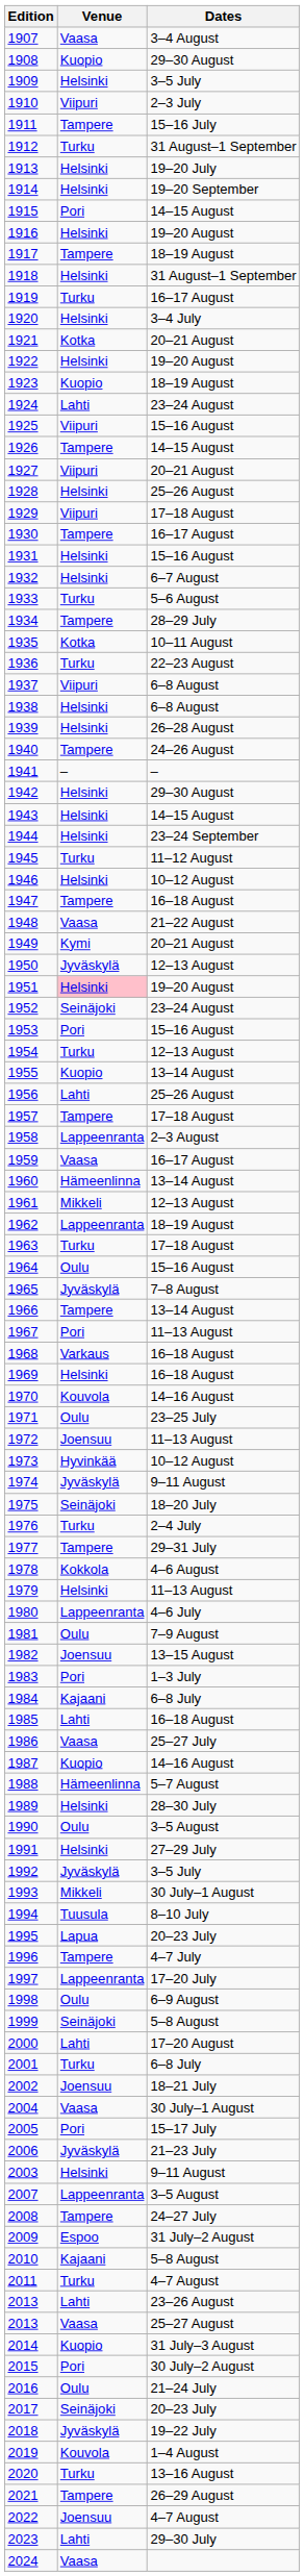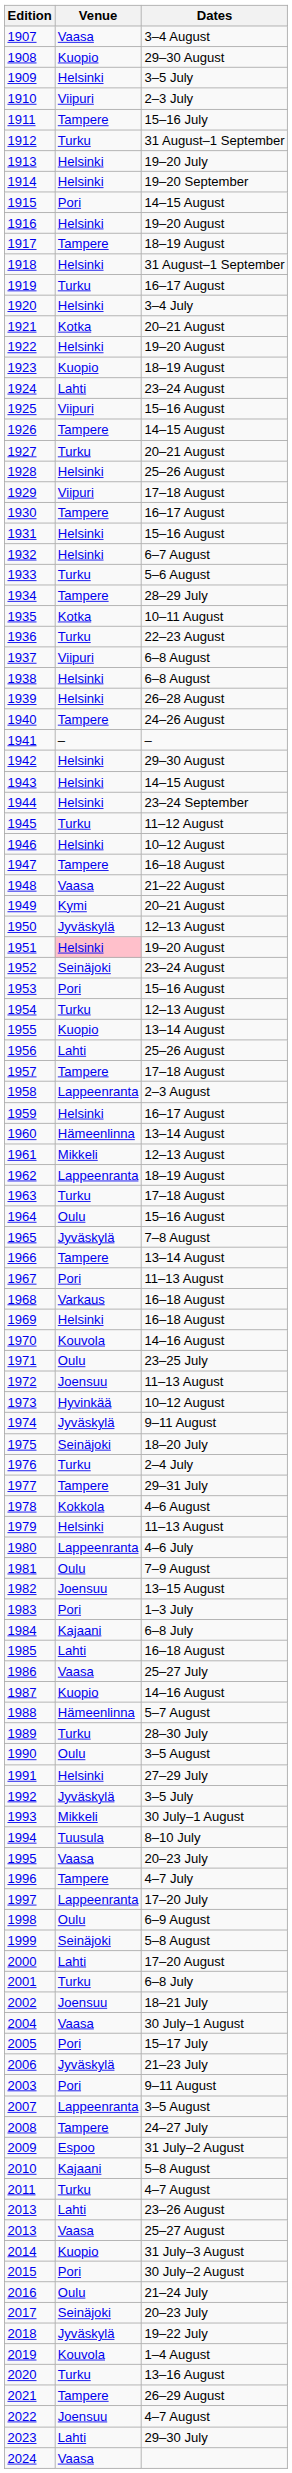 <table class="wikitable sortable" style="font-size:95%; float:left; margin-right:1em;">
 <tr>
 <th>Edition</th>
 <th>Venue</th>
 <th>Dates</th>
 </tr>
 <tr>
 <td><a href='#'>1907</a></td>
 <td><a href='#'>Vaasa</a></td>
 <td>3–4 August</td>
 </tr>
 <tr>
 <td><a href='#'>1908</a></td>
 <td><a href='#'>Kuopio</a></td>
 <td>29–30 August</td>
 </tr>
 <tr>
 <td><a href='#'>1909</a></td>
 <td><a href='#'>Helsinki</a></td>
 <td>3–5 July</td>
 </tr>
 <tr>
 <td><a href='#'>1910</a></td>
 <td><a href='#'>Viipuri</a></td>
 <td>2–3 July</td>
 </tr>
 <tr>
 <td><a href='#'>1911</a></td>
 <td><a href='#'>Tampere</a></td>
 <td>15–16 July</td>
 </tr>
 <tr>
 <td><a href='#'>1912</a></td>
 <td><a href='#'>Turku</a></td>
 <td>31 August–1 September</td>
 </tr>
 <tr>
 <td><a href='#'>1913</a></td>
 <td><a href='#'>Helsinki</a></td>
 <td>19–20 July</td>
 </tr>
 <tr>
 <td><a href='#'>1914</a></td>
 <td><a href='#'>Helsinki</a></td>
 <td>19–20 September</td>
 </tr>
 <tr>
 <td><a href='#'>1915</a></td>
 <td><a href='#'>Pori</a></td>
 <td>14–15 August</td>
 </tr>
 <tr>
 <td><a href='#'>1916</a></td>
 <td><a href='#'>Helsinki</a></td>
 <td>19–20 August</td>
 </tr>
 <tr>
 <td><a href='#'>1917</a></td>
 <td><a href='#'>Tampere</a></td>
 <td>18–19 August</td>
 </tr>
 <tr>
 <td><a href='#'>1918</a></td>
 <td><a href='#'>Helsinki</a></td>
 <td>31 August–1 September</td>
 </tr>
 <tr>
 <td><a href='#'>1919</a></td>
 <td><a href='#'>Turku</a></td>
 <td>16–17 August</td>
 </tr>
 <tr>
 <td><a href='#'>1920</a></td>
 <td><a href='#'>Helsinki</a></td>
 <td>3–4 July</td>
 </tr>
 <tr>
 <td><a href='#'>1921</a></td>
 <td><a href='#'>Kotka</a></td>
 <td>20–21 August</td>
 </tr>
 <tr>
 <td><a href='#'>1922</a></td>
 <td><a href='#'>Helsinki</a></td>
 <td>19–20 August</td>
 </tr>
 <tr>
 <td><a href='#'>1923</a></td>
 <td><a href='#'>Kuopio</a></td>
 <td>18–19 August</td>
 </tr>
 <tr>
 <td><a href='#'>1924</a></td>
 <td><a href='#'>Lahti</a></td>
 <td>23–24 August</td>
 </tr>
 <tr>
 <td><a href='#'>1925</a></td>
 <td><a href='#'>Viipuri</a></td>
 <td>15–16 August</td>
 </tr>
 <tr>
 <td><a href='#'>1926</a></td>
 <td><a href='#'>Tampere</a></td>
 <td>14–15 August</td>
 </tr>
 <tr>
 <td><a href='#'>1927</a></td>
-<td><a href='#'>Viipuri</a></td>
+<td><a href='#'>Turku</a></td>
 <td>20–21 August</td>
 </tr>
 <tr>
 <td><a href='#'>1928</a></td>
 <td><a href='#'>Helsinki</a></td>
 <td>25–26 August</td>
 </tr>
 <tr>
 <td><a href='#'>1929</a></td>
 <td><a href='#'>Viipuri</a></td>
 <td>17–18 August</td>
 </tr>
 <tr>
 <td><a href='#'>1930</a></td>
 <td><a href='#'>Tampere</a></td>
 <td>16–17 August</td>
 </tr>
 <tr>
 <td><a href='#'>1931</a></td>
 <td><a href='#'>Helsinki</a></td>
 <td>15–16 August</td>
 </tr>
 <tr>
 <td><a href='#'>1932</a></td>
 <td><a href='#'>Helsinki</a></td>
 <td>6–7 August</td>
 </tr>
 <tr>
 <td><a href='#'>1933</a></td>
 <td><a href='#'>Turku</a></td>
 <td>5–6 August</td>
 </tr>
 <tr>
 <td><a href='#'>1934</a></td>
 <td><a href='#'>Tampere</a></td>
 <td>28–29 July</td>
 </tr>
 <tr>
 <td><a href='#'>1935</a></td>
 <td><a href='#'>Kotka</a></td>
 <td>10–11 August</td>
 </tr>
 <tr>
 <td><a href='#'>1936</a></td>
 <td><a href='#'>Turku</a></td>
 <td>22–23 August</td>
 </tr>
 <tr>
 <td><a href='#'>1937</a></td>
 <td><a href='#'>Viipuri</a></td>
 <td>6–8 August</td>
 </tr>
 <tr>
 <td><a href='#'>1938</a></td>
 <td><a href='#'>Helsinki</a></td>
 <td>6–8 August</td>
 </tr>
 <tr>
 <td><a href='#'>1939</a></td>
 <td><a href='#'>Helsinki</a></td>
 <td>26–28 August</td>
 </tr>
 <tr>
 <td><a href='#'>1940</a></td>
 <td><a href='#'>Tampere</a></td>
 <td>24–26 August</td>
 </tr>
 <tr>
 <td><a href='#'>1941</a></td>
 <td>–</td>
 <td>–</td>
 </tr>
 <tr>
 <td><a href='#'>1942</a></td>
 <td><a href='#'>Helsinki</a></td>
 <td>29–30 August</td>
 </tr>
 <tr>
 <td><a href='#'>1943</a></td>
 <td><a href='#'>Helsinki</a></td>
 <td>14–15 August</td>
 </tr>
 <tr>
 <td><a href='#'>1944</a></td>
 <td><a href='#'>Helsinki</a></td>
 <td>23–24 September</td>
 </tr>
 <tr>
 <td><a href='#'>1945</a></td>
 <td><a href='#'>Turku</a></td>
 <td>11–12 August</td>
 </tr>
 <tr>
 <td><a href='#'>1946</a></td>
 <td><a href='#'>Helsinki</a></td>
 <td>10–12 August</td>
 </tr>
 <tr>
 <td><a href='#'>1947</a></td>
 <td><a href='#'>Tampere</a></td>
 <td>16–18 August</td>
 </tr>
 <tr>
 <td><a href='#'>1948</a></td>
 <td><a href='#'>Vaasa</a></td>
 <td>21–22 August</td>
 </tr>
 <tr>
 <td><a href='#'>1949</a></td>
 <td><a href='#'>Kymi</a></td>
 <td>20–21 August</td>
 </tr>
 <tr>
 <td><a href='#'>1950</a></td>
 <td><a href='#'>Jyväskylä</a></td>
 <td>12–13 August</td>
 </tr>
 <tr>
 <td><a href='#'>1951</a></td>
 <td style="background: pink;"><a href='#'>Helsinki</a></td>
 <td>19–20 August</td>
 </tr>
 <tr>
 <td><a href='#'>1952</a></td>
 <td><a href='#'>Seinäjoki</a></td>
 <td>23–24 August</td>
 </tr>
 <tr>
 <td><a href='#'>1953</a></td>
 <td><a href='#'>Pori</a></td>
 <td>15–16 August</td>
 </tr>
 <tr>
 <td><a href='#'>1954</a></td>
 <td><a href='#'>Turku</a></td>
 <td>12–13 August</td>
 </tr>
 <tr>
 <td><a href='#'>1955</a></td>
 <td><a href='#'>Kuopio</a></td>
 <td>13–14 August</td>
 </tr>
 <tr>
 <td><a href='#'>1956</a></td>
 <td><a href='#'>Lahti</a></td>
 <td>25–26 August</td>
 </tr>
 <tr>
 <td><a href='#'>1957</a></td>
 <td><a href='#'>Tampere</a></td>
 <td>17–18 August</td>
 </tr>
 <tr>
 <td><a href='#'>1958</a></td>
 <td><a href='#'>Lappeenranta</a></td>
 <td>2–3 August</td>
 </tr>
 <tr>
 <td><a href='#'>1959</a></td>
-<td><a href='#'>Vaasa</a></td>
+<td><a href='#'>Helsinki</a></td>
 <td>16–17 August</td>
 </tr>
 <tr>
 <td><a href='#'>1960</a></td>
 <td><a href='#'>Hämeenlinna</a></td>
 <td>13–14 August</td>
 </tr>
 <tr>
 <td><a href='#'>1961</a></td>
 <td><a href='#'>Mikkeli</a></td>
 <td>12–13 August</td>
 </tr>
 <tr>
 <td><a href='#'>1962</a></td>
 <td><a href='#'>Lappeenranta</a></td>
 <td>18–19 August</td>
 </tr>
 <tr>
 <td><a href='#'>1963</a></td>
 <td><a href='#'>Turku</a></td>
 <td>17–18 August</td>
 </tr>
 <tr>
 <td><a href='#'>1964</a></td>
 <td><a href='#'>Oulu</a></td>
 <td>15–16 August</td>
 </tr>
 <tr>
 <td><a href='#'>1965</a></td>
 <td><a href='#'>Jyväskylä</a></td>
 <td>7–8 August</td>
 </tr>
 <tr>
 <td><a href='#'>1966</a></td>
 <td><a href='#'>Tampere</a></td>
 <td>13–14 August</td>
 </tr>
 <tr>
 <td><a href='#'>1967</a></td>
 <td><a href='#'>Pori</a></td>
 <td>11–13 August</td>
 </tr>
 <tr>
 <td><a href='#'>1968</a></td>
 <td><a href='#'>Varkaus</a></td>
 <td>16–18 August</td>
 </tr>
 <tr>
 <td><a href='#'>1969</a></td>
 <td><a href='#'>Helsinki</a></td>
 <td>16–18 August</td>
 </tr>
 <tr>
 <td><a href='#'>1970</a></td>
 <td><a href='#'>Kouvola</a></td>
 <td>14–16 August</td>
 </tr>
 <tr>
 <td><a href='#'>1971</a></td>
 <td><a href='#'>Oulu</a></td>
 <td>23–25 July</td>
 </tr>
 <tr>
 <td><a href='#'>1972</a></td>
 <td><a href='#'>Joensuu</a></td>
 <td>11–13 August</td>
 </tr>
 <tr>
 <td><a href='#'>1973</a></td>
 <td><a href='#'>Hyvinkää</a></td>
 <td>10–12 August</td>
 </tr>
 <tr>
 <td><a href='#'>1974</a></td>
 <td><a href='#'>Jyväskylä</a></td>
 <td>9–11 August</td>
 </tr>
 <tr>
 <td><a href='#'>1975</a></td>
 <td><a href='#'>Seinäjoki</a></td>
 <td>18–20 July</td>
 </tr>
 <tr>
 <td><a href='#'>1976</a></td>
 <td><a href='#'>Turku</a></td>
 <td>2–4 July</td>
 </tr>
 <tr>
 <td><a href='#'>1977</a></td>
 <td><a href='#'>Tampere</a></td>
 <td>29–31 July</td>
 </tr>
 <tr>
 <td><a href='#'>1978</a></td>
 <td><a href='#'>Kokkola</a></td>
 <td>4–6 August</td>
 </tr>
 <tr>
 <td><a href='#'>1979</a></td>
 <td><a href='#'>Helsinki</a></td>
 <td>11–13 August</td>
 </tr>
 <tr>
 <td><a href='#'>1980</a></td>
 <td><a href='#'>Lappeenranta</a></td>
 <td>4–6 July</td>
 </tr>
 <tr>
 <td><a href='#'>1981</a></td>
 <td><a href='#'>Oulu</a></td>
 <td>7–9 August</td>
 </tr>
 <tr>
 <td><a href='#'>1982</a></td>
 <td><a href='#'>Joensuu</a></td>
 <td>13–15 August</td>
 </tr>
 <tr>
 <td><a href='#'>1983</a></td>
 <td><a href='#'>Pori</a></td>
 <td>1–3 July</td>
 </tr>
 <tr>
 <td><a href='#'>1984</a></td>
 <td><a href='#'>Kajaani</a></td>
 <td>6–8 July</td>
 </tr>
 <tr>
 <td><a href='#'>1985</a></td>
 <td><a href='#'>Lahti</a></td>
 <td>16–18 August</td>
 </tr>
 <tr>
 <td><a href='#'>1986</a></td>
 <td><a href='#'>Vaasa</a></td>
 <td>25–27 July</td>
 </tr>
 <tr>
 <td><a href='#'>1987</a></td>
 <td><a href='#'>Kuopio</a></td>
 <td>14–16 August</td>
 </tr>
 <tr>
 <td><a href='#'>1988</a></td>
 <td><a href='#'>Hämeenlinna</a></td>
 <td>5–7 August</td>
 </tr>
 <tr>
 <td><a href='#'>1989</a></td>
-<td><a href='#'>Helsinki</a></td>
+<td><a href='#'>Turku</a></td>
 <td>28–30 July</td>
 </tr>
 <tr>
 <td><a href='#'>1990</a></td>
 <td><a href='#'>Oulu</a></td>
 <td>3–5 August</td>
 </tr>
 <tr>
 <td><a href='#'>1991</a></td>
 <td><a href='#'>Helsinki</a></td>
 <td>27–29 July</td>
 </tr>
 <tr>
 <td><a href='#'>1992</a></td>
 <td><a href='#'>Jyväskylä</a></td>
 <td>3–5 July</td>
 </tr>
 <tr>
 <td><a href='#'>1993</a></td>
 <td><a href='#'>Mikkeli</a></td>
 <td>30 July–1 August</td>
 </tr>
 <tr>
 <td><a href='#'>1994</a></td>
 <td><a href='#'>Tuusula</a></td>
 <td>8–10 July</td>
 </tr>
 <tr>
 <td><a href='#'>1995</a></td>
-<td><a href='#'>Lapua</a></td>
+<td><a href='#'>Vaasa</a></td>
 <td>20–23 July</td>
 </tr>
 <tr>
 <td><a href='#'>1996</a></td>
 <td><a href='#'>Tampere</a></td>
 <td>4–7 July</td>
 </tr>
 <tr>
 <td><a href='#'>1997</a></td>
 <td><a href='#'>Lappeenranta</a></td>
 <td>17–20 July</td>
 </tr>
 <tr>
 <td><a href='#'>1998</a></td>
 <td><a href='#'>Oulu</a></td>
 <td>6–9 August</td>
 </tr>
 <tr>
 <td><a href='#'>1999</a></td>
 <td><a href='#'>Seinäjoki</a></td>
 <td>5–8 August</td>
 </tr>
 <tr>
 <td><a href='#'>2000</a></td>
 <td><a href='#'>Lahti</a></td>
 <td>17–20 August</td>
 </tr>
 <tr>
 <td><a href='#'>2001</a></td>
 <td><a href='#'>Turku</a></td>
 <td>6–8 July</td>
 </tr>
 <tr>
 <td><a href='#'>2002</a></td>
 <td><a href='#'>Joensuu</a></td>
 <td>18–21 July</td>
 </tr>
 <tr>
 <td><a href='#'>2004</a></td>
 <td><a href='#'>Vaasa</a></td>
 <td>30 July–1 August</td>
 </tr>
 <tr>
 <td><a href='#'>2005</a></td>
 <td><a href='#'>Pori</a></td>
 <td>15–17 July</td>
 </tr>
 <tr>
 <td><a href='#'>2006</a></td>
 <td><a href='#'>Jyväskylä</a></td>
 <td>21–23 July</td>
 </tr>
 <tr>
 <td><a href='#'>2003</a></td>
-<td><a href='#'>Helsinki</a></td>
+<td><a href='#'>Pori</a></td>
 <td>9–11 August</td>
 </tr>
 <tr>
 <td><a href='#'>2007</a></td>
 <td><a href='#'>Lappeenranta</a></td>
 <td>3–5 August</td>
 </tr>
 <tr>
 <td><a href='#'>2008</a></td>
 <td><a href='#'>Tampere</a></td>
 <td>24–27 July</td>
 </tr>
 <tr>
 <td><a href='#'>2009</a></td>
 <td><a href='#'>Espoo</a></td>
 <td>31 July–2 August</td>
 </tr>
 <tr>
 <td><a href='#'>2010</a></td>
 <td><a href='#'>Kajaani</a></td>
 <td>5–8 August</td>
 </tr>
 <tr>
 <td><a href='#'>2011</a></td>
 <td><a href='#'>Turku</a></td>
 <td>4–7 August</td>
 </tr>
 <tr>
 <td><a href='#'>2013</a></td>
 <td><a href='#'>Lahti</a></td>
 <td>23–26 August</td>
 </tr>
 <tr>
 <td><a href='#'>2013</a></td>
 <td><a href='#'>Vaasa</a></td>
 <td>25–27 August</td>
 </tr>
 <tr>
 <td><a href='#'>2014</a></td>
 <td><a href='#'>Kuopio</a></td>
 <td>31 July–3 August</td>
 </tr>
 <tr>
 <td><a href='#'>2015</a></td>
 <td><a href='#'>Pori</a></td>
 <td>30 July–2 August</td>
 </tr>
 <tr>
 <td><a href='#'>2016</a></td>
 <td><a href='#'>Oulu</a></td>
 <td>21–24 July</td>
 </tr>
 <tr>
 <td><a href='#'>2017</a></td>
 <td><a href='#'>Seinäjoki</a></td>
 <td>20–23 July</td>
 </tr>
 <tr>
 <td><a href='#'>2018</a></td>
 <td><a href='#'>Jyväskylä</a></td>
 <td>19–22 July</td>
 </tr>
 <tr>
 <td><a href='#'>2019</a></td>
 <td><a href='#'>Kouvola</a></td>
 <td>1–4 August</td>
 </tr>
 <tr>
 <td><a href='#'>2020</a></td>
 <td><a href='#'>Turku</a></td>
 <td>13–16 August</td>
 </tr>
 <tr>
 <td><a href='#'>2021</a></td>
 <td><a href='#'>Tampere</a></td>
 <td>26–29 August</td>
 </tr>
 <tr>
 <td><a href='#'>2022</a></td>
 <td><a href='#'>Joensuu</a></td>
 <td>4–7 August</td>
 </tr>
 <tr>
 <td><a href='#'>2023</a></td>
 <td><a href='#'>Lahti</a></td>
 <td>29–30 July</td>
 </tr>
 <tr>
 <td><a href='#'>2024</a></td>
 <td><a href='#'>Vaasa</a></td>
 <td></td>
 </tr>
 </table>
